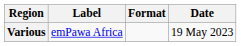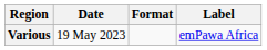 <table class="wikitable plainrowheaders">
 <tr>
 <th scope="col">Region</th>
+<th scope="col">Date</th>
+<th scope="col">Format</th>
 <th scope="col">Label</th>
-<th scope="col">Format</th>
-<th scope="col">Date</th>
 </tr>
 <tr>
 <th scope="row">Various</th>
+<td>19 May 2023</td>
+<td></td>
 <td><a href='#'>emPawa Africa</a></td>
-<td></td>
-<td>19 May 2023</td>
 </tr>
 </table>
